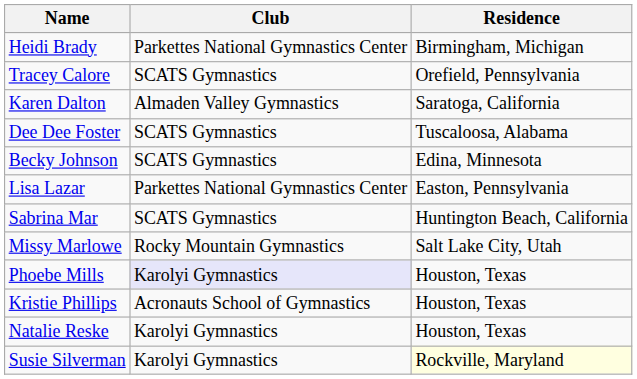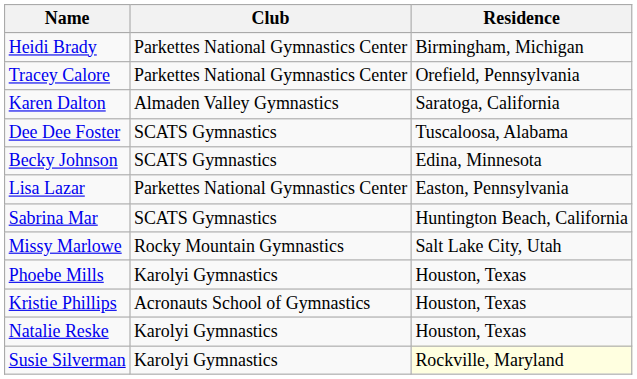 <table class="wikitable">
 <tr>
 <th>Name</th>
 <th>Club</th>
 <th>Residence</th>
 </tr>
 <tr>
 <td><a href='#'>Heidi Brady</a></td>
 <td>Parkettes National Gymnastics Center</td>
 <td>Birmingham, Michigan</td>
 </tr>
 <tr>
 <td><a href='#'>Tracey Calore</a></td>
-<td>SCATS Gymnastics</td>
+<td>Parkettes National Gymnastics Center</td>
 <td>Orefield, Pennsylvania</td>
 </tr>
 <tr>
 <td><a href='#'>Karen Dalton</a></td>
 <td>Almaden Valley Gymnastics</td>
 <td>Saratoga, California</td>
 </tr>
 <tr>
 <td><a href='#'>Dee Dee Foster</a></td>
 <td>SCATS Gymnastics</td>
 <td>Tuscaloosa, Alabama</td>
 </tr>
 <tr>
 <td><a href='#'>Becky Johnson</a></td>
 <td>SCATS Gymnastics</td>
 <td>Edina, Minnesota</td>
 </tr>
 <tr>
 <td><a href='#'>Lisa Lazar</a></td>
 <td>Parkettes National Gymnastics Center</td>
 <td>Easton, Pennsylvania</td>
 </tr>
 <tr>
 <td><a href='#'>Sabrina Mar</a></td>
 <td>SCATS Gymnastics</td>
 <td>Huntington Beach, California</td>
 </tr>
 <tr>
 <td><a href='#'>Missy Marlowe</a></td>
 <td>Rocky Mountain Gymnastics</td>
 <td>Salt Lake City, Utah</td>
 </tr>
 <tr>
 <td><a href='#'>Phoebe Mills</a></td>
-<td style="background: lavender;">Karolyi Gymnastics</td>
+<td>Karolyi Gymnastics</td>
 <td>Houston, Texas</td>
 </tr>
 <tr>
 <td><a href='#'>Kristie Phillips</a></td>
 <td>Acronauts School of Gymnastics</td>
 <td>Houston, Texas</td>
 </tr>
 <tr>
 <td><a href='#'>Natalie Reske</a></td>
 <td>Karolyi Gymnastics</td>
 <td>Houston, Texas</td>
 </tr>
 <tr>
 <td><a href='#'>Susie Silverman</a></td>
 <td>Karolyi Gymnastics</td>
 <td style="background: lightyellow;">Rockville, Maryland</td>
 </tr>
 </table>
